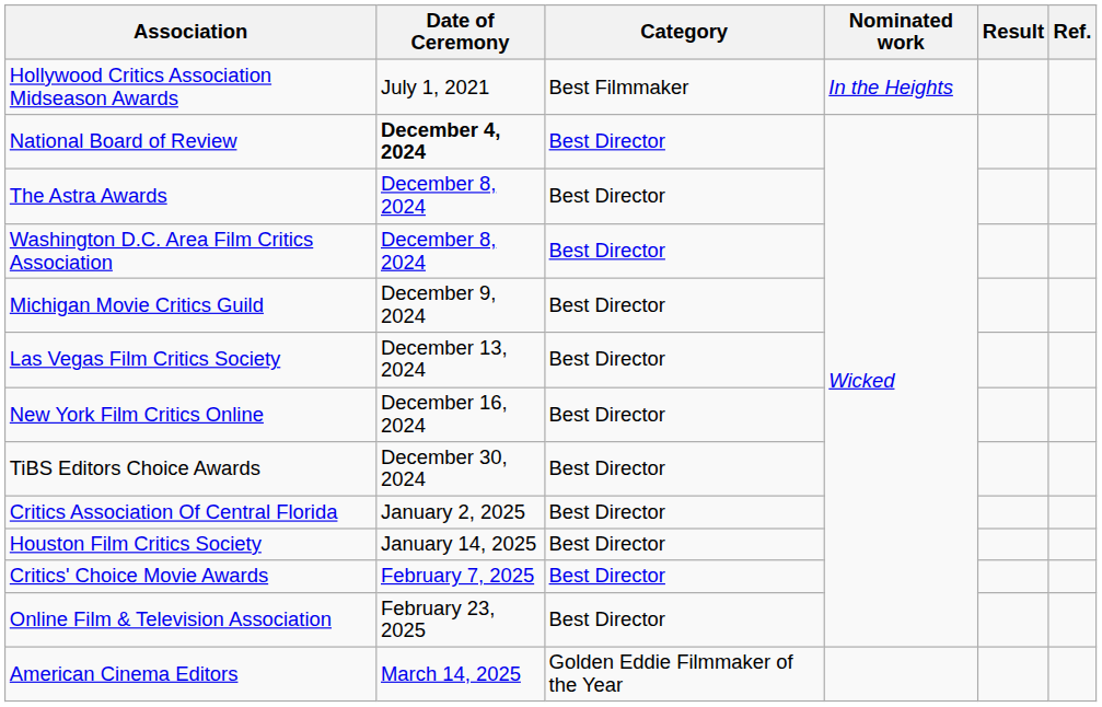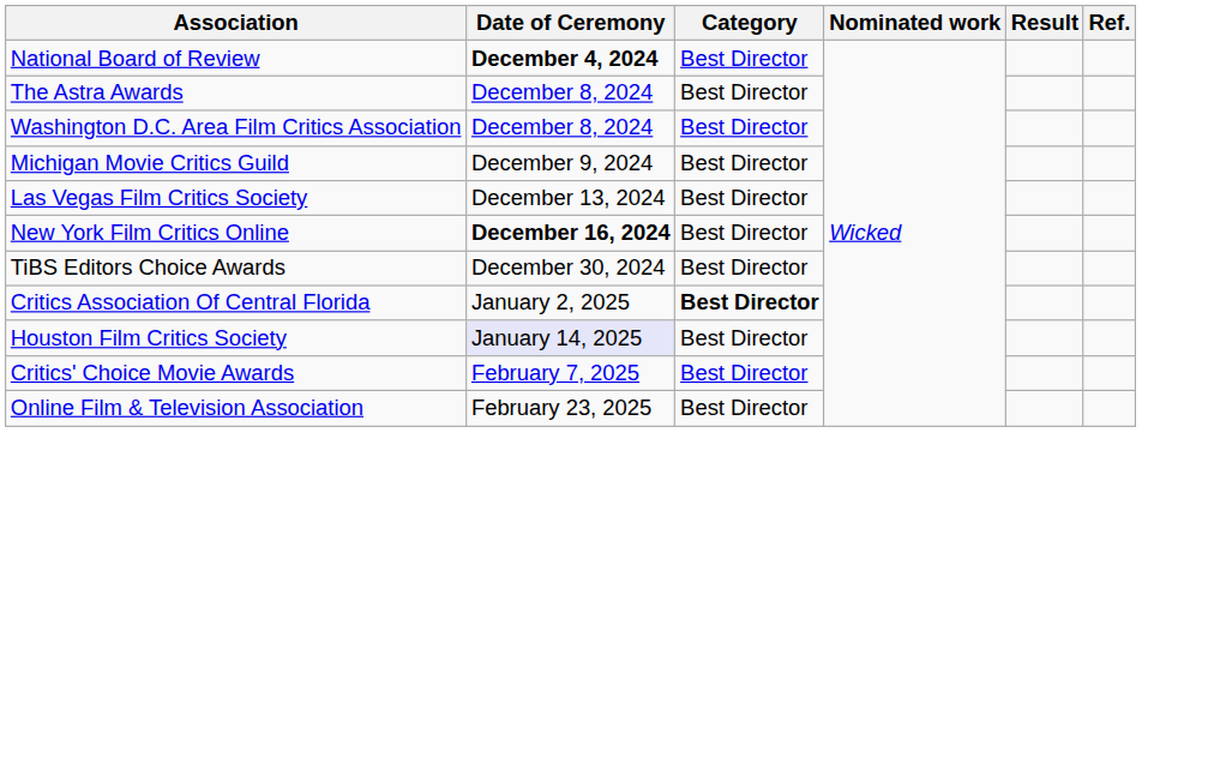 <table class="wikitable sortable">
 <tr>
 <th>Association</th>
 <th>Date of Ceremony</th>
 <th>Category</th>
 <th>Nominated work</th>
 <th>Result</th>
 <th class="unsortable">Ref.</th>
-</tr>
-<tr>
-<td><a href='#'>Hollywood Critics Association Midseason Awards</a></td>
-<td>July 1, 2021</td>
-<td>Best Filmmaker</td>
-<td><a href='#'><em>In the Heights</em></a></td>
-<td></td>
-<td></td>
 </tr>
 <tr>
 <td><a href='#'>National Board of Review</a></td>
 <td><strong>December 4, 2024</strong></td>
 <td><a href='#'>Best Director</a></td>
 <td rowspan="11"><a href='#'><em>Wicked</em></a></td>
 <td></td>
 <td></td>
 </tr>
 <tr>
 <td><a href='#'>The Astra Awards</a></td>
 <td><a href='#'>December 8, 2024</a></td>
 <td>Best Director</td>
 <td></td>
 <td></td>
 </tr>
 <tr>
 <td><a href='#'>Washington D.C. Area Film Critics Association</a></td>
 <td><a href='#'>December 8, 2024</a></td>
 <td><a href='#'>Best Director</a></td>
 <td></td>
 <td></td>
 </tr>
 <tr>
 <td><a href='#'>Michigan Movie Critics Guild</a></td>
 <td>December 9, 2024</td>
 <td>Best Director</td>
 <td></td>
 <td></td>
 </tr>
 <tr>
 <td><a href='#'>Las Vegas Film Critics Society</a></td>
 <td>December 13, 2024</td>
 <td>Best Director</td>
 <td></td>
 <td></td>
 </tr>
 <tr>
 <td><a href='#'>New York Film Critics Online</a></td>
-<td>December 16, 2024</td>
+<td><strong>December 16, 2024</strong></td>
 <td>Best Director</td>
 <td></td>
 <td></td>
 </tr>
 <tr>
 <td>TiBS Editors Choice Awards</td>
 <td>December 30, 2024</td>
 <td>Best Director</td>
 <td></td>
 <td></td>
 </tr>
 <tr>
 <td><a href='#'>Critics Association Of Central Florida</a></td>
 <td>January 2, 2025</td>
-<td>Best Director</td>
+<td><strong>Best Director</strong></td>
 <td></td>
 <td></td>
 </tr>
 <tr>
 <td><a href='#'>Houston Film Critics Society</a></td>
-<td>January 14, 2025</td>
+<td style="background: lavender;">January 14, 2025</td>
 <td>Best Director</td>
 <td></td>
 <td></td>
 </tr>
 <tr>
 <td><a href='#'>Critics' Choice Movie Awards</a></td>
 <td><a href='#'>February 7, 2025</a></td>
 <td><a href='#'>Best Director</a></td>
 <td></td>
 <td></td>
 </tr>
 <tr>
 <td><a href='#'>Online Film & Television Association</a></td>
 <td>February 23, 2025</td>
 <td>Best Director</td>
 <td></td>
 <td></td>
 </tr>
-<tr>
-<td><a href='#'>American Cinema Editors</a></td>
-<td><a href='#'>March 14, 2025</a></td>
-<td>Golden Eddie Filmmaker of the Year</td>
-<td></td>
-<td></td>
-<td></td>
-</tr>
 </table>
